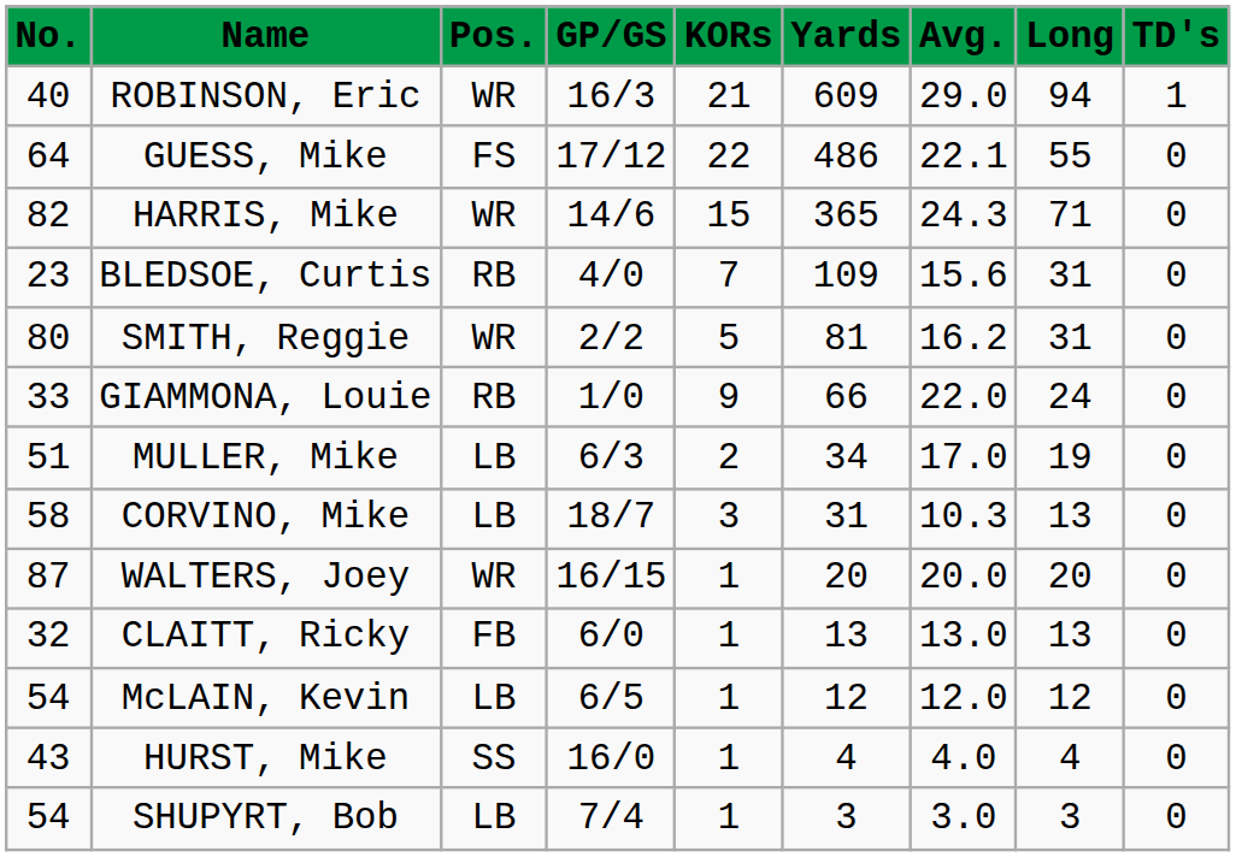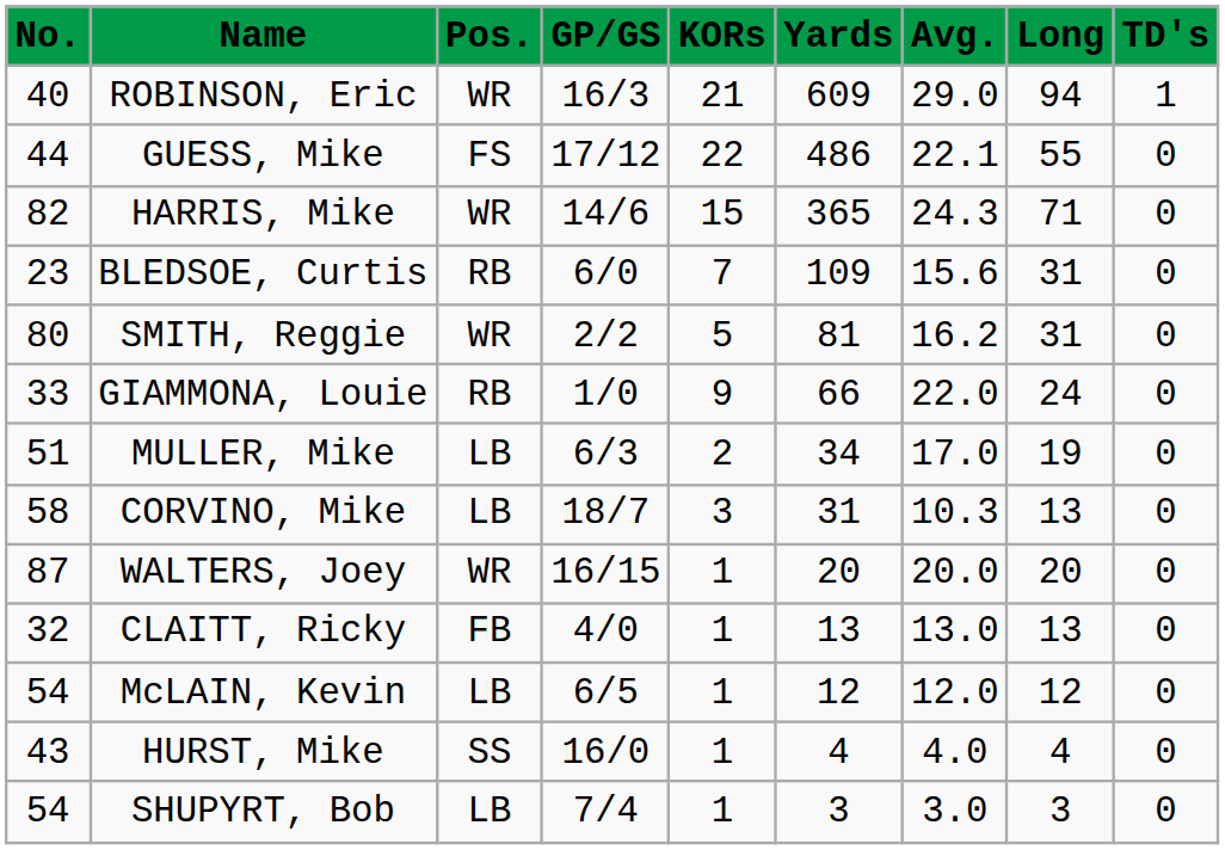 <table class="wikitable" style="text-align:center">
 <tr style="background:#009b48;">
 <td><strong><span>No.</span></strong></td>
 <td><strong><span>Name</span></strong></td>
 <td><strong><span>Pos.</span></strong></td>
 <td><strong><span>GP/GS</span></strong></td>
 <td><strong><span>KORs</span></strong></td>
 <td><strong><span>Yards</span></strong></td>
 <td><strong><span>Avg.</span></strong></td>
 <td><strong><span>Long</span></strong></td>
 <td><strong><span>TD's</span></strong></td>
 </tr>
 <tr>
 <td>40</td>
 <td>ROBINSON, Eric</td>
 <td>WR</td>
 <td>16/3</td>
 <td>21</td>
 <td>609</td>
 <td>29.0</td>
 <td>94</td>
 <td>1</td>
 </tr>
 <tr>
-<td>64</td>
+<td>44</td>
 <td>GUESS, Mike</td>
 <td>FS</td>
 <td>17/12</td>
 <td>22</td>
 <td>486</td>
 <td>22.1</td>
 <td>55</td>
 <td>0</td>
 </tr>
 <tr>
 <td>82</td>
 <td>HARRIS, Mike</td>
 <td>WR</td>
 <td>14/6</td>
 <td>15</td>
 <td>365</td>
 <td>24.3</td>
 <td>71</td>
 <td>0</td>
 </tr>
 <tr>
 <td>23</td>
 <td>BLEDSOE, Curtis</td>
 <td>RB</td>
-<td>4/0</td>
+<td>6/0</td>
 <td>7</td>
 <td>109</td>
 <td>15.6</td>
 <td>31</td>
 <td>0</td>
 </tr>
 <tr>
 <td>80</td>
 <td>SMITH, Reggie</td>
 <td>WR</td>
 <td>2/2</td>
 <td>5</td>
 <td>81</td>
 <td>16.2</td>
 <td>31</td>
 <td>0</td>
 </tr>
 <tr>
 <td>33</td>
 <td>GIAMMONA, Louie</td>
 <td>RB</td>
 <td>1/0</td>
 <td>9</td>
 <td>66</td>
 <td>22.0</td>
 <td>24</td>
 <td>0</td>
 </tr>
 <tr>
 <td>51</td>
 <td>MULLER, Mike</td>
 <td>LB</td>
 <td>6/3</td>
 <td>2</td>
 <td>34</td>
 <td>17.0</td>
 <td>19</td>
 <td>0</td>
 </tr>
 <tr>
 <td>58</td>
 <td>CORVINO, Mike</td>
 <td>LB</td>
 <td>18/7</td>
 <td>3</td>
 <td>31</td>
 <td>10.3</td>
 <td>13</td>
 <td>0</td>
 </tr>
 <tr>
 <td>87</td>
 <td>WALTERS, Joey</td>
 <td>WR</td>
 <td>16/15</td>
 <td>1</td>
 <td>20</td>
 <td>20.0</td>
 <td>20</td>
 <td>0</td>
 </tr>
 <tr>
 <td>32</td>
 <td>CLAITT, Ricky</td>
 <td>FB</td>
-<td>6/0</td>
+<td>4/0</td>
 <td>1</td>
 <td>13</td>
 <td>13.0</td>
 <td>13</td>
 <td>0</td>
 </tr>
 <tr>
 <td>54</td>
 <td>McLAIN, Kevin</td>
 <td>LB</td>
 <td>6/5</td>
 <td>1</td>
 <td>12</td>
 <td>12.0</td>
 <td>12</td>
 <td>0</td>
 </tr>
 <tr>
 <td>43</td>
 <td>HURST, Mike</td>
 <td>SS</td>
 <td>16/0</td>
 <td>1</td>
 <td>4</td>
 <td>4.0</td>
 <td>4</td>
 <td>0</td>
 </tr>
 <tr>
 <td>54</td>
 <td>SHUPYRT, Bob</td>
 <td>LB</td>
 <td>7/4</td>
 <td>1</td>
 <td>3</td>
 <td>3.0</td>
 <td>3</td>
 <td>0</td>
 </tr>
 </table>
